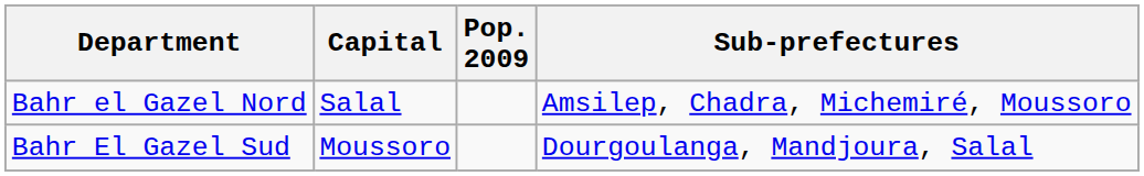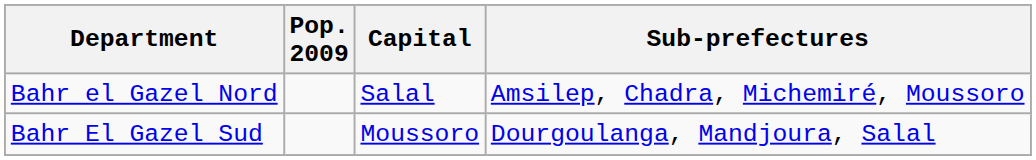 <table class="wikitable">
 <tr>
 <th>Department</th>
+<th>Pop.<br>2009</th>
 <th>Capital</th>
-<th>Pop.<br>2009</th>
 <th>Sub-prefectures</th>
 </tr>
 <tr>
 <td><a href='#'>Bahr el Gazel Nord</a></td>
+<td align="right"></td>
 <td><a href='#'>Salal</a></td>
-<td align="right"></td>
 <td><a href='#'>Amsilep</a>, <a href='#'>Chadra</a>, <a href='#'>Michemiré</a>, <a href='#'>Moussoro</a></td>
 </tr>
 <tr>
 <td><a href='#'>Bahr El Gazel Sud</a></td>
+<td align="right"></td>
 <td><a href='#'>Moussoro</a></td>
-<td align="right"></td>
 <td><a href='#'>Dourgoulanga</a>, <a href='#'>Mandjoura</a>, <a href='#'>Salal</a></td>
 </tr>
 </table>
